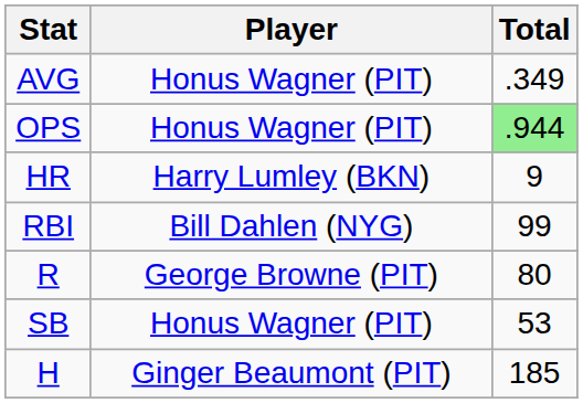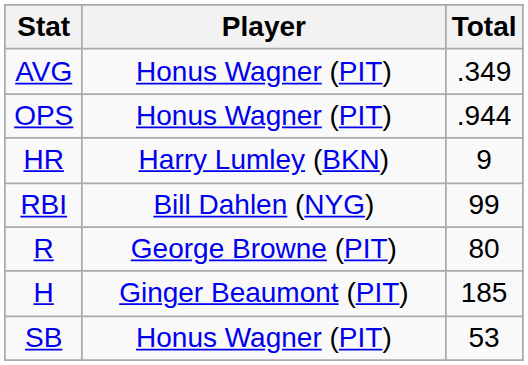 <table class="wikitable" style="text-align:center;">
 <tr>
 <th style="width:15%;">Stat</th>
 <th>Player</th>
 <th style="width:15%;">Total</th>
 </tr>
 <tr>
 <td><a href='#'>AVG</a></td>
 <td><a href='#'>Honus Wagner</a> (<a href='#'>PIT</a>)</td>
 <td>.349</td>
 </tr>
 <tr>
 <td><a href='#'>OPS</a></td>
 <td><a href='#'>Honus Wagner</a> (<a href='#'>PIT</a>)</td>
-<td style="background: lightgreen;">.944</td>
+<td>.944</td>
 </tr>
 <tr>
 <td><a href='#'>HR</a></td>
 <td><a href='#'>Harry Lumley</a> (<a href='#'>BKN</a>)</td>
 <td>9</td>
 </tr>
 <tr>
 <td><a href='#'>RBI</a></td>
 <td><a href='#'>Bill Dahlen</a> (<a href='#'>NYG</a>)</td>
 <td>99</td>
 </tr>
 <tr>
 <td><a href='#'>R</a></td>
 <td><a href='#'>George Browne</a> (<a href='#'>PIT</a>)</td>
 <td>80</td>
 </tr>
 <tr>
+<td><a href='#'>H</a></td>
+<td><a href='#'>Ginger Beaumont</a> (<a href='#'>PIT</a>)</td>
+<td>185</td>
+</tr>
+<tr>
 <td><a href='#'>SB</a></td>
 <td><a href='#'>Honus Wagner</a> (<a href='#'>PIT</a>)</td>
 <td>53</td>
 </tr>
-<tr>
-<td><a href='#'>H</a></td>
-<td><a href='#'>Ginger Beaumont</a> (<a href='#'>PIT</a>)</td>
-<td>185</td>
-</tr>
 </table>
